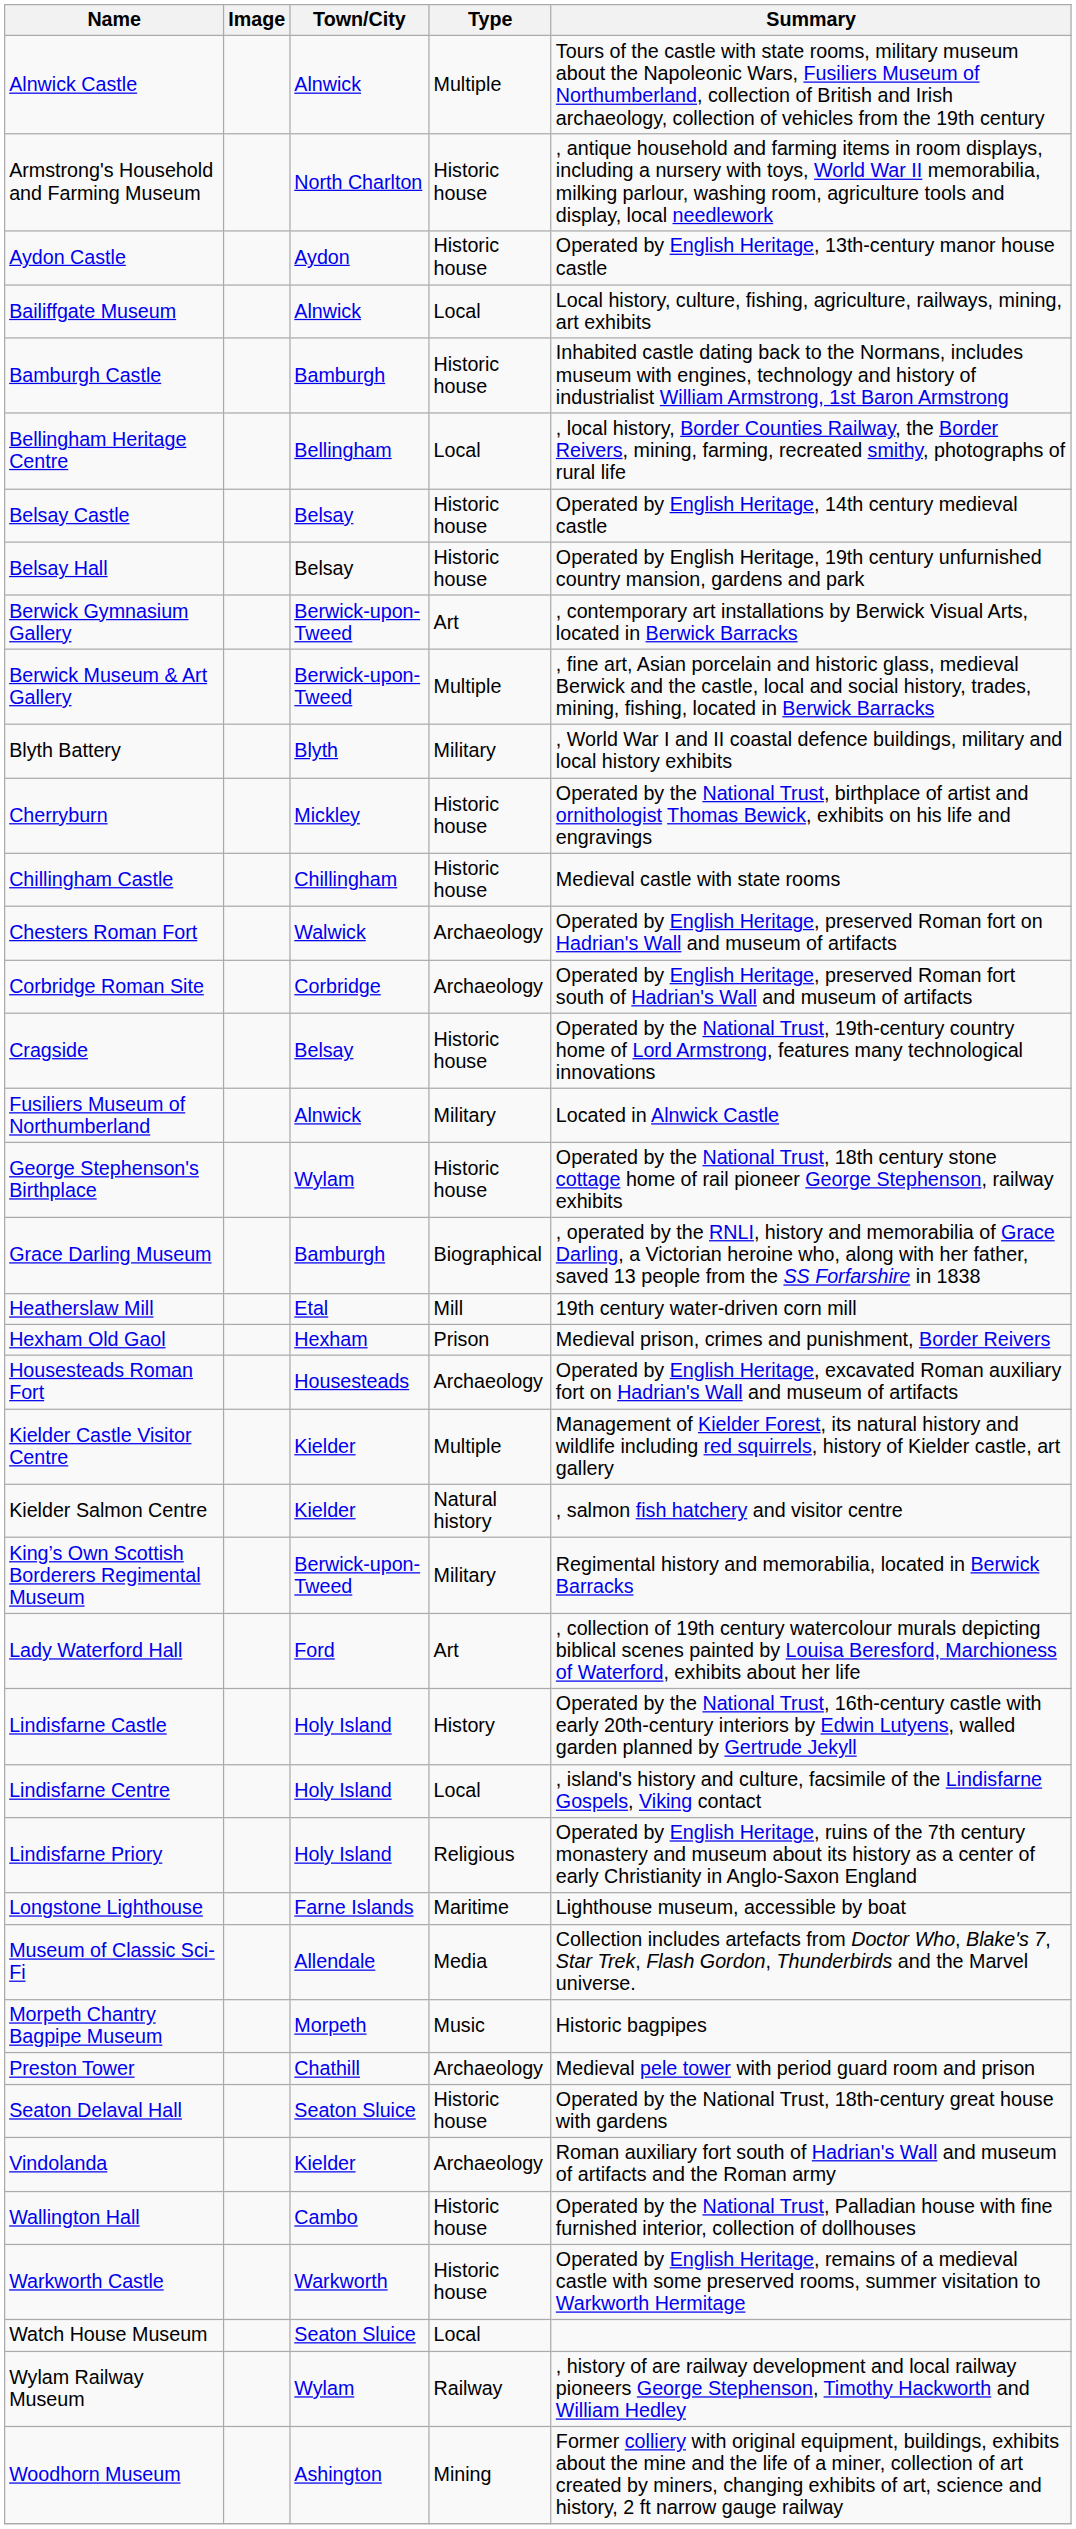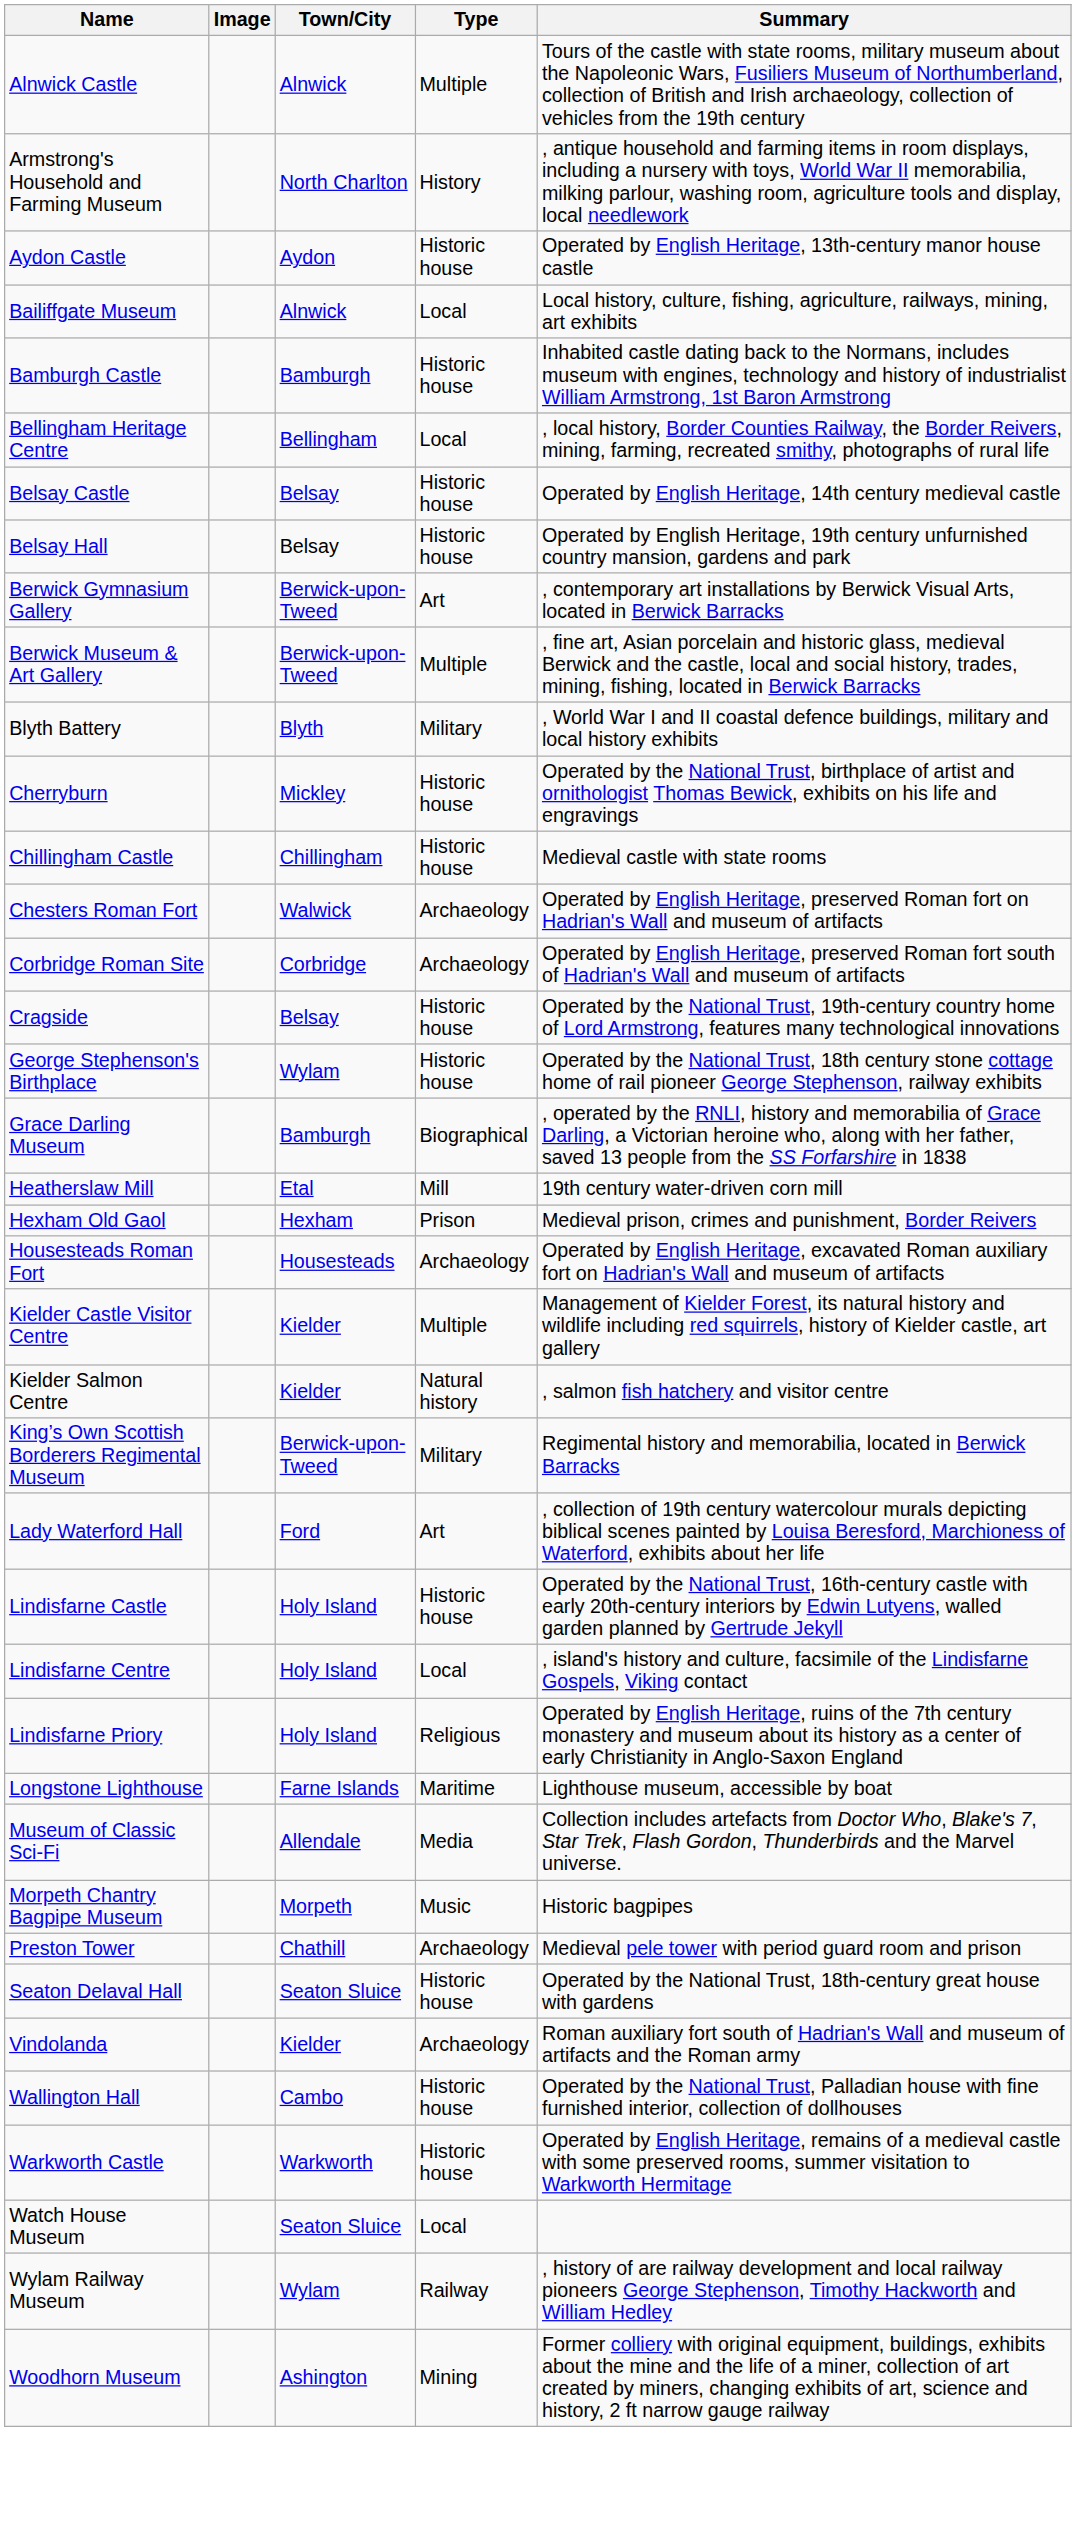 <table class="wikitable sortable">
 <tr>
 <th>Name</th>
 <th>Image</th>
 <th>Town/City</th>
 <th>Type</th>
 <th>Summary</th>
 </tr>
 <tr>
 <td><a href='#'>Alnwick Castle</a></td>
 <td></td>
 <td><a href='#'>Alnwick</a></td>
 <td>Multiple</td>
 <td>Tours of the castle with state rooms, military museum about the Napoleonic Wars, <a href='#'>Fusiliers Museum of Northumberland</a>, collection of British and Irish archaeology, collection of vehicles from the 19th century</td>
 </tr>
 <tr>
 <td>Armstrong's Household and Farming Museum</td>
 <td></td>
 <td><a href='#'>North Charlton</a></td>
-<td>Historic house</td>
+<td>History</td>
 <td>, antique household and farming items in room displays, including a nursery with toys, <a href='#'>World War II</a> memorabilia, milking parlour, washing room, agriculture tools and display, local <a href='#'>needlework</a></td>
 </tr>
 <tr>
 <td><a href='#'>Aydon Castle</a></td>
 <td></td>
 <td><a href='#'>Aydon</a></td>
 <td>Historic house</td>
 <td>Operated by <a href='#'>English Heritage</a>, 13th-century manor house castle</td>
 </tr>
 <tr>
 <td><a href='#'>Bailiffgate Museum</a></td>
 <td></td>
 <td><a href='#'>Alnwick</a></td>
 <td>Local</td>
 <td>Local history, culture, fishing, agriculture, railways, mining, art exhibits</td>
 </tr>
 <tr>
 <td><a href='#'>Bamburgh Castle</a></td>
 <td></td>
 <td><a href='#'>Bamburgh</a></td>
 <td>Historic house</td>
 <td>Inhabited castle dating back to the Normans, includes museum with engines, technology and history of industrialist <a href='#'>William Armstrong, 1st Baron Armstrong</a></td>
 </tr>
 <tr>
 <td><a href='#'>Bellingham Heritage Centre</a></td>
 <td></td>
 <td><a href='#'>Bellingham</a></td>
 <td>Local</td>
 <td>, local history, <a href='#'>Border Counties Railway</a>, the <a href='#'>Border Reivers</a>, mining, farming, recreated <a href='#'>smithy</a>, photographs of rural life</td>
 </tr>
 <tr>
 <td><a href='#'>Belsay Castle</a></td>
 <td></td>
 <td><a href='#'>Belsay</a></td>
 <td>Historic house</td>
 <td>Operated by <a href='#'>English Heritage</a>, 14th century medieval castle</td>
 </tr>
 <tr>
 <td><a href='#'>Belsay Hall</a></td>
 <td></td>
 <td>Belsay</td>
 <td>Historic house</td>
 <td>Operated by English Heritage, 19th century unfurnished country mansion, gardens and park</td>
 </tr>
 <tr>
 <td><a href='#'>Berwick Gymnasium Gallery</a></td>
 <td></td>
 <td><a href='#'>Berwick-upon-Tweed</a></td>
 <td>Art</td>
 <td>, contemporary art installations by Berwick Visual Arts, located in <a href='#'>Berwick Barracks</a></td>
 </tr>
 <tr>
 <td><a href='#'>Berwick Museum & Art Gallery</a></td>
 <td></td>
 <td><a href='#'>Berwick-upon-Tweed</a></td>
 <td>Multiple</td>
 <td>, fine art, Asian porcelain and historic glass, medieval Berwick and the castle, local and social history, trades, mining, fishing, located in <a href='#'>Berwick Barracks</a></td>
 </tr>
 <tr>
 <td>Blyth Battery</td>
 <td></td>
 <td><a href='#'>Blyth</a></td>
 <td>Military</td>
 <td>, World War I and II coastal defence buildings, military and local history exhibits</td>
 </tr>
 <tr>
 <td><a href='#'>Cherryburn</a></td>
 <td></td>
 <td><a href='#'>Mickley</a></td>
 <td>Historic house</td>
 <td>Operated by the <a href='#'>National Trust</a>, birthplace of artist and <a href='#'>ornithologist</a> <a href='#'>Thomas Bewick</a>, exhibits on his life and engravings</td>
 </tr>
 <tr>
 <td><a href='#'>Chillingham Castle</a></td>
 <td></td>
 <td><a href='#'>Chillingham</a></td>
 <td>Historic house</td>
 <td>Medieval castle with state rooms</td>
 </tr>
 <tr>
 <td><a href='#'>Chesters Roman Fort</a></td>
 <td></td>
 <td><a href='#'>Walwick</a></td>
 <td>Archaeology</td>
 <td>Operated by <a href='#'>English Heritage</a>, preserved Roman fort on <a href='#'>Hadrian's Wall</a> and museum of artifacts</td>
 </tr>
 <tr>
 <td><a href='#'>Corbridge Roman Site</a></td>
 <td></td>
 <td><a href='#'>Corbridge</a></td>
 <td>Archaeology</td>
 <td>Operated by <a href='#'>English Heritage</a>, preserved Roman fort south of <a href='#'>Hadrian's Wall</a> and museum of artifacts</td>
 </tr>
 <tr>
 <td><a href='#'>Cragside</a></td>
 <td></td>
 <td><a href='#'>Belsay</a></td>
 <td>Historic house</td>
 <td>Operated by the <a href='#'>National Trust</a>, 19th-century country home of <a href='#'>Lord Armstrong</a>, features many technological innovations</td>
 </tr>
 <tr>
-<td><a href='#'>Fusiliers Museum of Northumberland</a></td>
-<td></td>
-<td><a href='#'>Alnwick</a></td>
-<td>Military</td>
-<td>Located in <a href='#'>Alnwick Castle</a></td>
-</tr>
-<tr>
 <td><a href='#'>George Stephenson's Birthplace</a></td>
 <td></td>
 <td><a href='#'>Wylam</a></td>
 <td>Historic house</td>
 <td>Operated by the <a href='#'>National Trust</a>, 18th century stone <a href='#'>cottage</a> home of rail pioneer <a href='#'>George Stephenson</a>, railway exhibits</td>
 </tr>
 <tr>
 <td><a href='#'>Grace Darling Museum</a></td>
 <td></td>
 <td><a href='#'>Bamburgh</a></td>
 <td>Biographical</td>
 <td>, operated by the <a href='#'>RNLI</a>, history and memorabilia of <a href='#'>Grace Darling</a>, a Victorian heroine who, along with her father, saved 13 people from the <em><a href='#'>SS Forfarshire</a></em> in 1838</td>
 </tr>
 <tr>
 <td><a href='#'>Heatherslaw Mill</a></td>
 <td></td>
 <td><a href='#'>Etal</a></td>
 <td>Mill</td>
 <td>19th century water-driven corn mill</td>
 </tr>
 <tr>
 <td><a href='#'>Hexham Old Gaol</a></td>
 <td></td>
 <td><a href='#'>Hexham</a></td>
 <td>Prison</td>
 <td>Medieval prison, crimes and punishment, <a href='#'>Border Reivers</a></td>
 </tr>
 <tr>
 <td><a href='#'>Housesteads Roman Fort</a></td>
 <td></td>
 <td><a href='#'>Housesteads</a></td>
 <td>Archaeology</td>
 <td>Operated by <a href='#'>English Heritage</a>, excavated Roman auxiliary fort on <a href='#'>Hadrian's Wall</a> and museum of artifacts</td>
 </tr>
 <tr>
 <td><a href='#'>Kielder Castle Visitor Centre</a></td>
 <td></td>
 <td><a href='#'>Kielder</a></td>
 <td>Multiple</td>
 <td>Management of <a href='#'>Kielder Forest</a>, its natural history and wildlife including <a href='#'>red squirrels</a>, history of Kielder castle, art gallery</td>
 </tr>
 <tr>
 <td>Kielder Salmon Centre</td>
 <td></td>
 <td><a href='#'>Kielder</a></td>
 <td>Natural history</td>
 <td>, salmon <a href='#'>fish hatchery</a> and visitor centre</td>
 </tr>
 <tr>
 <td><a href='#'>King’s Own Scottish Borderers Regimental Museum</a></td>
 <td></td>
 <td><a href='#'>Berwick-upon-Tweed</a></td>
 <td>Military</td>
 <td>Regimental history and memorabilia, located in <a href='#'>Berwick Barracks</a></td>
 </tr>
 <tr>
 <td><a href='#'>Lady Waterford Hall</a></td>
 <td></td>
 <td><a href='#'>Ford</a></td>
 <td>Art</td>
 <td>, collection of 19th century watercolour murals depicting biblical scenes painted by <a href='#'>Louisa Beresford, Marchioness of Waterford</a>, exhibits about her life</td>
 </tr>
 <tr>
 <td><a href='#'>Lindisfarne Castle</a></td>
 <td></td>
 <td><a href='#'>Holy Island</a></td>
-<td>History</td>
+<td>Historic house</td>
 <td>Operated by the <a href='#'>National Trust</a>, 16th-century castle with early 20th-century interiors by <a href='#'>Edwin Lutyens</a>, walled garden planned by <a href='#'>Gertrude Jekyll</a></td>
 </tr>
 <tr>
 <td><a href='#'>Lindisfarne Centre</a></td>
 <td></td>
 <td><a href='#'>Holy Island</a></td>
 <td>Local</td>
 <td>, island's history and culture, facsimile of the <a href='#'>Lindisfarne Gospels</a>, <a href='#'>Viking</a> contact</td>
 </tr>
 <tr>
 <td><a href='#'>Lindisfarne Priory</a></td>
 <td></td>
 <td><a href='#'>Holy Island</a></td>
 <td>Religious</td>
 <td>Operated by <a href='#'>English Heritage</a>, ruins of the 7th century monastery and museum about its history as a center of early Christianity in Anglo-Saxon England</td>
 </tr>
 <tr>
 <td><a href='#'>Longstone Lighthouse</a></td>
 <td></td>
 <td><a href='#'>Farne Islands</a></td>
 <td>Maritime</td>
 <td>Lighthouse museum, accessible by boat</td>
 </tr>
 <tr>
 <td><a href='#'>Museum of Classic Sci-Fi</a></td>
 <td></td>
 <td><a href='#'>Allendale</a></td>
 <td>Media</td>
 <td>Collection includes artefacts from <em>Doctor Who</em>, <em>Blake's 7</em>, <em>Star Trek</em>, <em>Flash Gordon</em>, <em>Thunderbirds</em> and the Marvel universe.</td>
 </tr>
 <tr>
 <td><a href='#'>Morpeth Chantry Bagpipe Museum</a></td>
 <td></td>
 <td><a href='#'>Morpeth</a></td>
 <td>Music</td>
 <td>Historic bagpipes</td>
 </tr>
 <tr>
 <td><a href='#'>Preston Tower</a></td>
 <td></td>
 <td><a href='#'>Chathill</a></td>
 <td>Archaeology</td>
 <td>Medieval <a href='#'>pele tower</a> with period guard room and prison</td>
 </tr>
 <tr>
 <td><a href='#'>Seaton Delaval Hall</a></td>
 <td></td>
 <td><a href='#'>Seaton Sluice</a></td>
 <td>Historic house</td>
 <td>Operated by the National Trust, 18th-century great house with gardens</td>
 </tr>
 <tr>
 <td><a href='#'>Vindolanda</a></td>
 <td></td>
 <td><a href='#'>Kielder</a></td>
 <td>Archaeology</td>
 <td>Roman auxiliary fort south of <a href='#'>Hadrian's Wall</a> and museum of artifacts and the Roman army</td>
 </tr>
 <tr>
 <td><a href='#'>Wallington Hall</a></td>
 <td></td>
 <td><a href='#'>Cambo</a></td>
 <td>Historic house</td>
 <td>Operated by the <a href='#'>National Trust</a>, Palladian house with fine furnished interior, collection of dollhouses</td>
 </tr>
 <tr>
 <td><a href='#'>Warkworth Castle</a></td>
 <td></td>
 <td><a href='#'>Warkworth</a></td>
 <td>Historic house</td>
 <td>Operated by <a href='#'>English Heritage</a>, remains of a medieval castle with some preserved rooms, summer visitation to <a href='#'>Warkworth Hermitage</a></td>
 </tr>
 <tr>
 <td>Watch House Museum</td>
 <td></td>
 <td><a href='#'>Seaton Sluice</a></td>
 <td>Local</td>
 <td></td>
 </tr>
 <tr>
 <td>Wylam Railway Museum</td>
 <td></td>
 <td><a href='#'>Wylam</a></td>
 <td>Railway</td>
 <td>, history of are railway development and local railway pioneers <a href='#'>George Stephenson</a>, <a href='#'>Timothy Hackworth</a> and <a href='#'>William Hedley</a></td>
 </tr>
 <tr>
 <td><a href='#'>Woodhorn Museum</a></td>
 <td></td>
 <td><a href='#'>Ashington</a></td>
 <td>Mining</td>
 <td>Former <a href='#'>colliery</a> with original equipment, buildings, exhibits about the mine and the life of a miner, collection of art created by miners, changing exhibits of art, science and history, 2 ft narrow gauge railway</td>
 </tr>
 <tr>
 </tr>
 </table>
